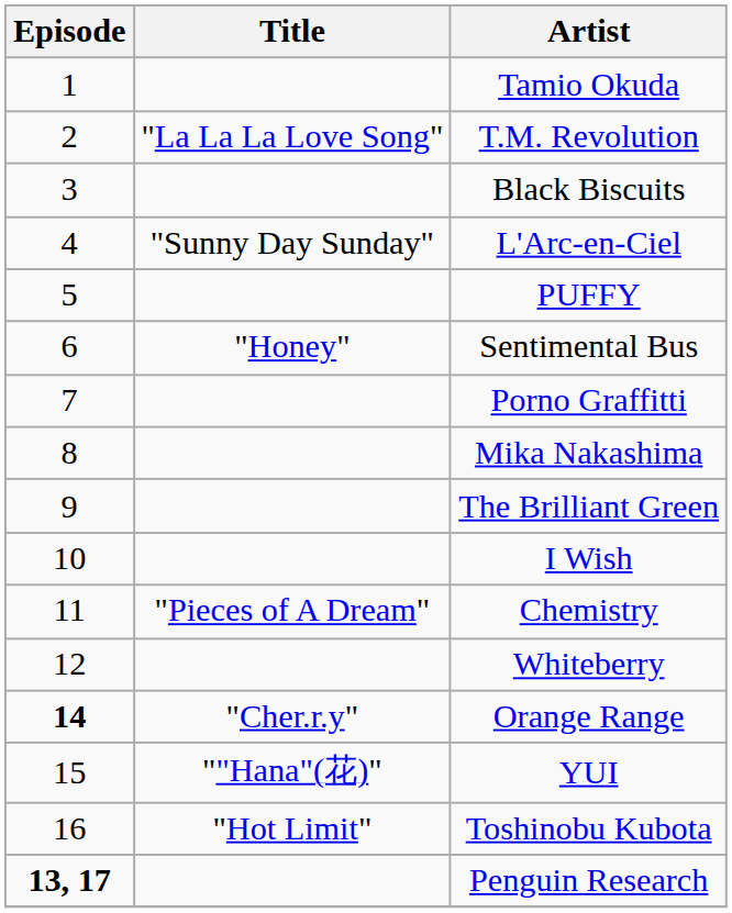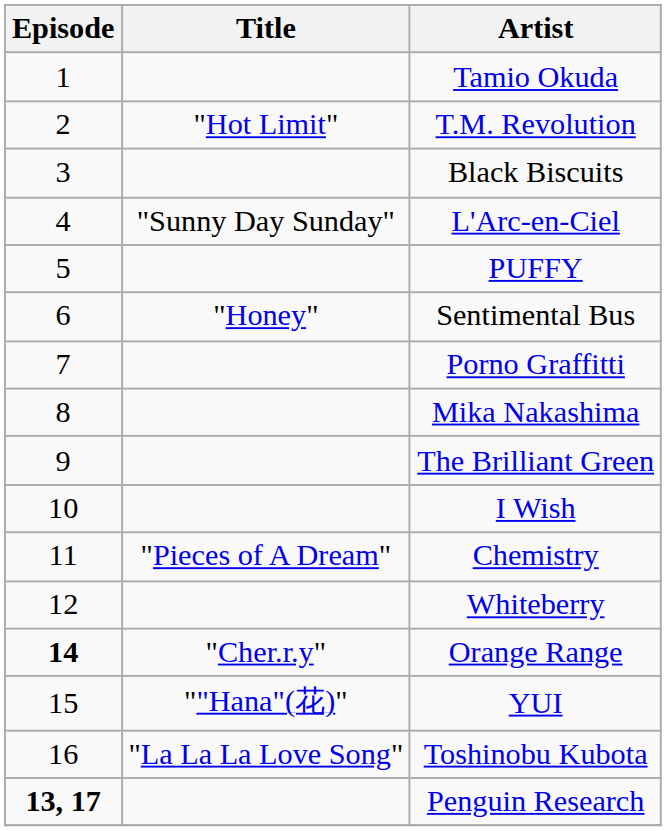 <table class="wikitable" style="text-align: center">
 <tr>
 <th>Episode</th>
 <th>Title</th>
 <th>Artist</th>
 </tr>
 <tr>
 <td>1</td>
 <td></td>
 <td><a href='#'>Tamio Okuda</a></td>
 </tr>
 <tr>
 <td>2</td>
-<td>"<a href='#'>La La La Love Song</a>"</td>
+<td>"<a href='#'>Hot Limit</a>"</td>
 <td><a href='#'>T.M. Revolution</a></td>
 </tr>
 <tr>
 <td>3</td>
 <td></td>
 <td>Black Biscuits</td>
 </tr>
 <tr>
 <td>4</td>
 <td>"Sunny Day Sunday"</td>
 <td><a href='#'>L'Arc-en-Ciel</a></td>
 </tr>
 <tr>
 <td>5</td>
 <td></td>
 <td><a href='#'>PUFFY</a></td>
 </tr>
 <tr>
 <td>6</td>
 <td>"<a href='#'>Honey</a>"</td>
 <td>Sentimental Bus</td>
 </tr>
 <tr>
 <td>7</td>
 <td></td>
 <td><a href='#'>Porno Graffitti</a></td>
 </tr>
 <tr>
 <td>8</td>
 <td></td>
 <td><a href='#'>Mika Nakashima</a></td>
 </tr>
 <tr>
 <td>9</td>
 <td></td>
 <td><a href='#'>The Brilliant Green</a></td>
 </tr>
 <tr>
 <td>10</td>
 <td></td>
 <td><a href='#'>I Wish</a></td>
 </tr>
 <tr>
 <td>11</td>
 <td>"<a href='#'>Pieces of A Dream</a>"</td>
 <td><a href='#'>Chemistry</a></td>
 </tr>
 <tr>
 <td>12</td>
 <td></td>
 <td><a href='#'>Whiteberry</a></td>
 </tr>
 <tr>
 <td><strong>14</strong></td>
 <td>"<a href='#'>Cher.r.y</a>"</td>
 <td><a href='#'>Orange Range</a></td>
 </tr>
 <tr>
 <td>15</td>
 <td>"<a href='#'>"Hana"(花)</a>"</td>
 <td><a href='#'>YUI</a></td>
 </tr>
 <tr>
 <td>16</td>
-<td>"<a href='#'>Hot Limit</a>"</td>
+<td>"<a href='#'>La La La Love Song</a>"</td>
 <td><a href='#'>Toshinobu Kubota</a></td>
 </tr>
 <tr>
 <td><strong>13, 17</strong></td>
 <td></td>
 <td><a href='#'>Penguin Research</a></td>
 </tr>
 <tr>
 </tr>
 </table>
